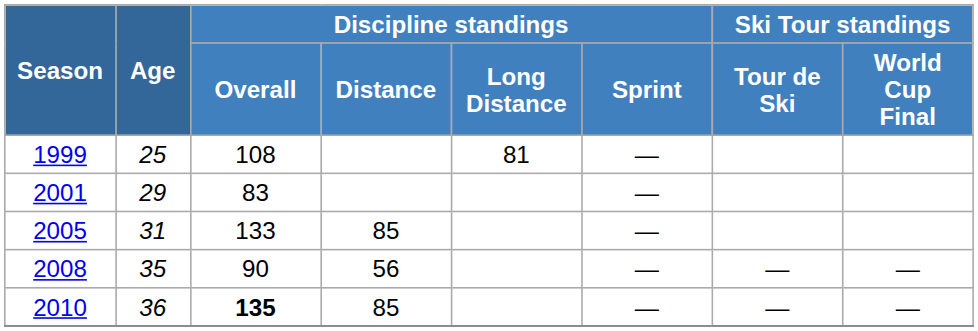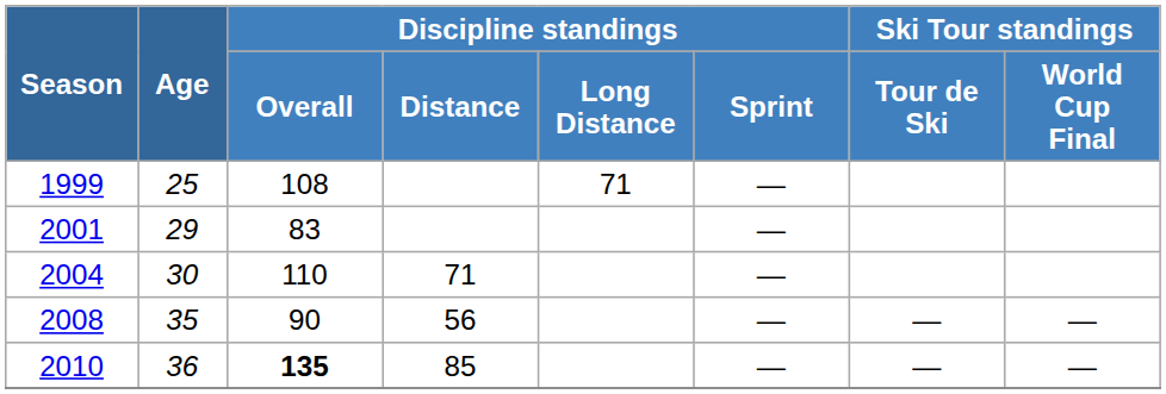 <table class="wikitable" style="font-size:95%; text-align:center; border:grey solid 1px; border-collapse:collapse; background:#ffffff;">
 <tr>
 <th style="background-color:#369; color:white; width:60px;" rowspan="2"> Season </th>
 <th style="background-color:#369; color:white; width:40px;" rowspan="2"> Age </th>
 <th style="background-color:#4180be; color:white;" colspan="4">Discipline standings</th>
 <th style="background-color:#4180be; color:white;" colspan="2">Ski Tour standings</th>
 </tr>
 <tr>
 <th style="background-color:#4180be; color:white; width:75px;">Overall</th>
 <th style="background-color:#4180be; color:white; width:75px;">Distance</th>
 <th style="background-color:#4180be; color:white; width:75px;">Long Distance</th>
 <th style="background-color:#4180be; color:white; width:75px;">Sprint</th>
 <th style="background-color:#4180be; color:white; width:75px;">Tour de<br>Ski</th>
 <th style="background-color:#4180be; color:white; width:75px;">World Cup<br>Final</th>
 </tr>
 <tr>
 <td><a href='#'>1999</a></td>
 <td><em>25</em></td>
 <td>108</td>
 <td></td>
-<td>81</td>
+<td>71</td>
 <td>—</td>
 <td></td>
 <td></td>
 </tr>
 <tr>
 <td><a href='#'>2001</a></td>
 <td><em>29</em></td>
 <td>83</td>
 <td></td>
 <td></td>
 <td>—</td>
 <td></td>
 <td></td>
 </tr>
 <tr>
-<td><a href='#'>2005</a></td>
-<td><em>31</em></td>
-<td>133</td>
-<td>85</td>
+<td><a href='#'>2004</a></td>
+<td><em>30</em></td>
+<td>110</td>
+<td>71</td>
 <td></td>
 <td>—</td>
 <td></td>
 <td></td>
 </tr>
 <tr>
 <td><a href='#'>2008</a></td>
 <td><em>35</em></td>
 <td>90</td>
 <td>56</td>
 <td></td>
 <td>—</td>
 <td>—</td>
 <td>—</td>
 </tr>
 <tr>
 <td><a href='#'>2010</a></td>
 <td><em>36</em></td>
 <td><strong>135</strong></td>
 <td>85</td>
 <td></td>
 <td>—</td>
 <td>—</td>
 <td>—</td>
 </tr>
 <tr>
 </tr>
 </table>
